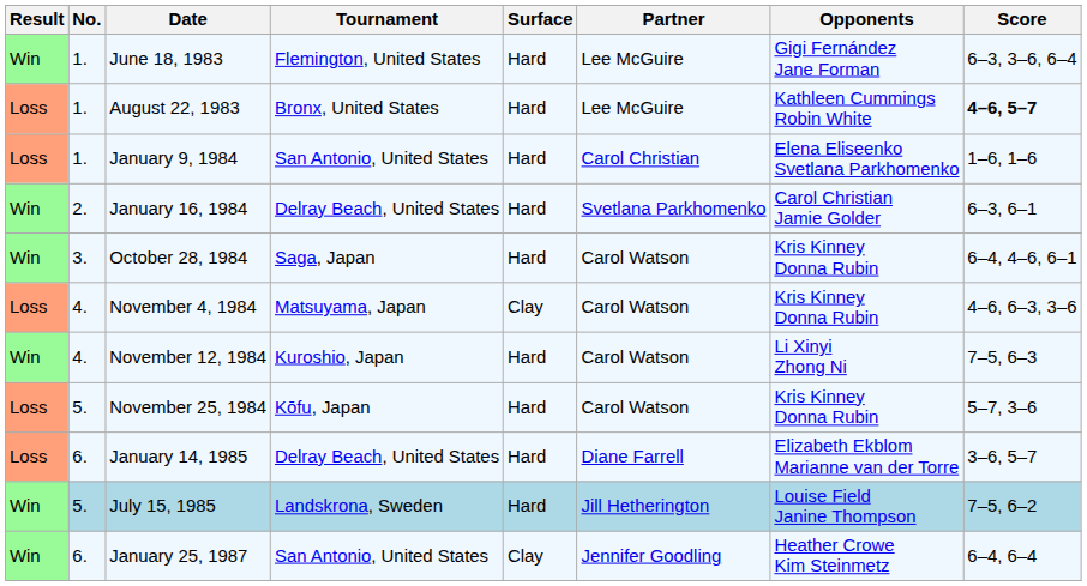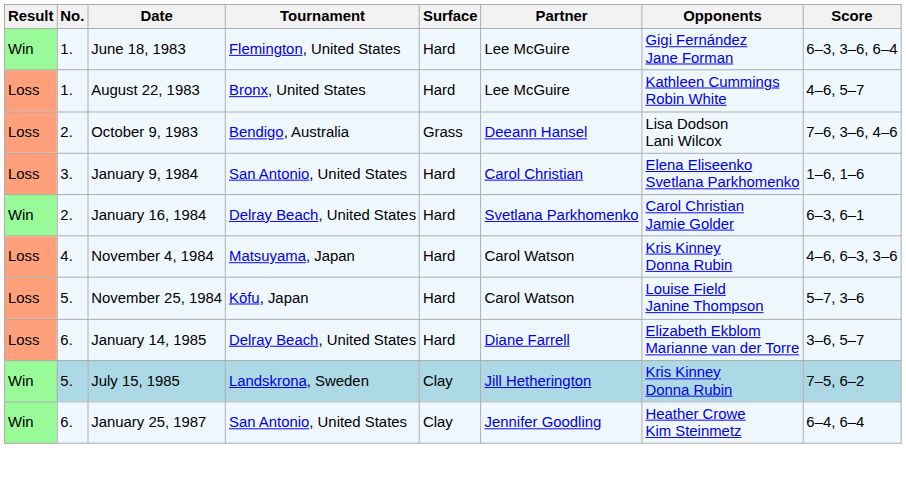 <table class="sortable wikitable" style=font-size:97%>
 <tr>
 <th>Result</th>
 <th>No.</th>
 <th>Date</th>
 <th>Tournament</th>
 <th>Surface</th>
 <th>Partner</th>
 <th>Opponents</th>
 <th>Score</th>
 </tr>
 <tr style="background:#f0f8ff;">
 <td style="background:#98fb98;">Win</td>
 <td>1.</td>
 <td>June 18, 1983</td>
 <td><a href='#'>Flemington</a>, United States</td>
 <td>Hard</td>
 <td> Lee McGuire</td>
 <td> <a href='#'>Gigi Fernández</a> <br>  <a href='#'>Jane Forman</a></td>
 <td>6–3, 3–6, 6–4</td>
 </tr>
 <tr style="background:#f0f8ff;">
 <td style="background:#ffa07a;">Loss</td>
 <td>1.</td>
 <td>August 22, 1983</td>
 <td><a href='#'>Bronx</a>, United States</td>
 <td>Hard</td>
 <td> Lee McGuire</td>
 <td> <a href='#'>Kathleen Cummings</a> <br>  <a href='#'>Robin White</a></td>
-<td><strong>4–6, 5–7</strong></td>
+<td>4–6, 5–7</td>
 </tr>
 <tr style="background:#f0f8ff;">
 <td style="background:#ffa07a;">Loss</td>
-<td>1.</td>
+<td>2.</td>
+<td>October 9, 1983</td>
+<td><a href='#'>Bendigo</a>, Australia</td>
+<td>Grass</td>
+<td> <a href='#'>Deeann Hansel</a></td>
+<td> Lisa Dodson <br>  Lani Wilcox</td>
+<td>7–6, 3–6, 4–6</td>
+</tr>
+<tr style="background:#f0f8ff;">
+<td style="background:#ffa07a;">Loss</td>
+<td>3.</td>
 <td>January 9, 1984</td>
 <td><a href='#'>San Antonio</a>, United States</td>
 <td>Hard</td>
 <td> <a href='#'>Carol Christian</a></td>
 <td> <a href='#'>Elena Eliseenko</a> <br>  <a href='#'>Svetlana Parkhomenko</a></td>
 <td>1–6, 1–6</td>
 </tr>
 <tr style="background:#f0f8ff;">
 <td style="background:#98fb98;">Win</td>
 <td>2.</td>
 <td>January 16, 1984</td>
 <td><a href='#'>Delray Beach</a>, United States</td>
 <td>Hard</td>
 <td> <a href='#'>Svetlana Parkhomenko</a></td>
 <td> <a href='#'>Carol Christian</a> <br>  <a href='#'>Jamie Golder</a></td>
 <td>6–3, 6–1</td>
 </tr>
 <tr style="background:#f0f8ff;">
-<td style="background:#98fb98;">Win</td>
-<td>3.</td>
-<td>October 28, 1984</td>
-<td><a href='#'>Saga</a>, Japan</td>
-<td>Hard</td>
-<td> Carol Watson</td>
-<td> <a href='#'>Kris Kinney</a> <br>  <a href='#'>Donna Rubin</a></td>
-<td>6–4, 4–6, 6–1</td>
-</tr>
-<tr style="background:#f0f8ff;">
 <td style="background:#ffa07a;">Loss</td>
 <td>4.</td>
 <td>November 4, 1984</td>
 <td><a href='#'>Matsuyama</a>, Japan</td>
-<td>Clay</td>
+<td>Hard</td>
 <td> Carol Watson</td>
 <td> <a href='#'>Kris Kinney</a> <br>  <a href='#'>Donna Rubin</a></td>
 <td>4–6, 6–3, 3–6</td>
-</tr>
-<tr style="background:#f0f8ff;">
-<td style="background:#98fb98;">Win</td>
-<td>4.</td>
-<td>November 12, 1984</td>
-<td><a href='#'>Kuroshio</a>, Japan</td>
-<td>Hard</td>
-<td> Carol Watson</td>
-<td> <a href='#'>Li Xinyi</a> <br>  <a href='#'>Zhong Ni</a></td>
-<td>7–5, 6–3</td>
 </tr>
 <tr style="background:#f0f8ff;">
 <td style="background:#ffa07a;">Loss</td>
 <td>5.</td>
 <td>November 25, 1984</td>
 <td><a href='#'>Kōfu</a>, Japan</td>
 <td>Hard</td>
 <td> Carol Watson</td>
-<td> <a href='#'>Kris Kinney</a> <br>  <a href='#'>Donna Rubin</a></td>
+<td> <a href='#'>Louise Field</a><br>  <a href='#'>Janine Thompson</a></td>
 <td>5–7, 3–6</td>
 </tr>
 <tr style="background:#f0f8ff;">
 <td style="background:#ffa07a;">Loss</td>
 <td>6.</td>
 <td>January 14, 1985</td>
 <td><a href='#'>Delray Beach</a>, United States</td>
 <td>Hard</td>
 <td> <a href='#'>Diane Farrell</a></td>
 <td> <a href='#'>Elizabeth Ekblom</a> <br>  <a href='#'>Marianne van der Torre</a></td>
 <td>3–6, 5–7</td>
 </tr>
 <tr bgcolor=lightblue>
 <td style="background:#98fb98;">Win</td>
 <td>5.</td>
 <td>July 15, 1985</td>
 <td><a href='#'>Landskrona</a>, Sweden</td>
-<td>Hard</td>
+<td>Clay</td>
 <td> <a href='#'>Jill Hetherington</a></td>
-<td> <a href='#'>Louise Field</a><br>  <a href='#'>Janine Thompson</a></td>
+<td> <a href='#'>Kris Kinney</a> <br>  <a href='#'>Donna Rubin</a></td>
 <td>7–5, 6–2</td>
 </tr>
 <tr style="background:#f0f8ff;">
 <td style="background:#98fb98;">Win</td>
 <td>6.</td>
 <td>January 25, 1987</td>
 <td><a href='#'>San Antonio</a>, United States</td>
 <td>Clay</td>
 <td> <a href='#'>Jennifer Goodling</a></td>
 <td> <a href='#'>Heather Crowe</a><br>  <a href='#'>Kim Steinmetz</a></td>
 <td>6–4, 6–4</td>
 </tr>
 </table>
